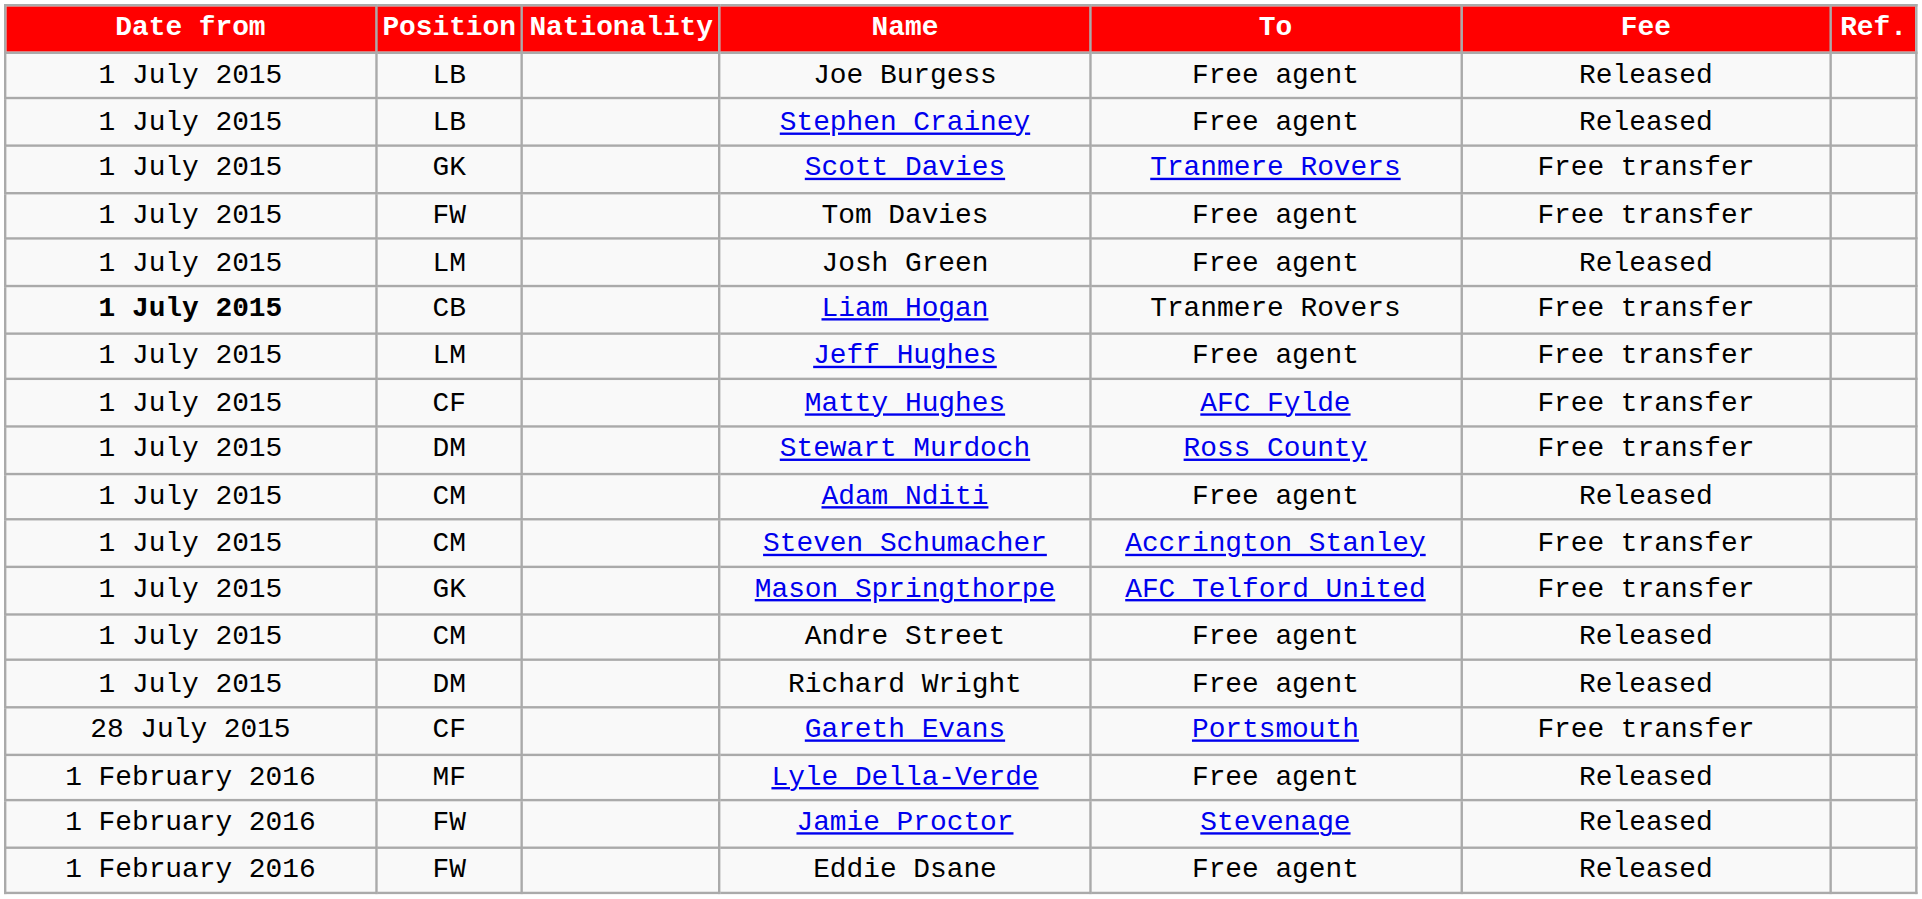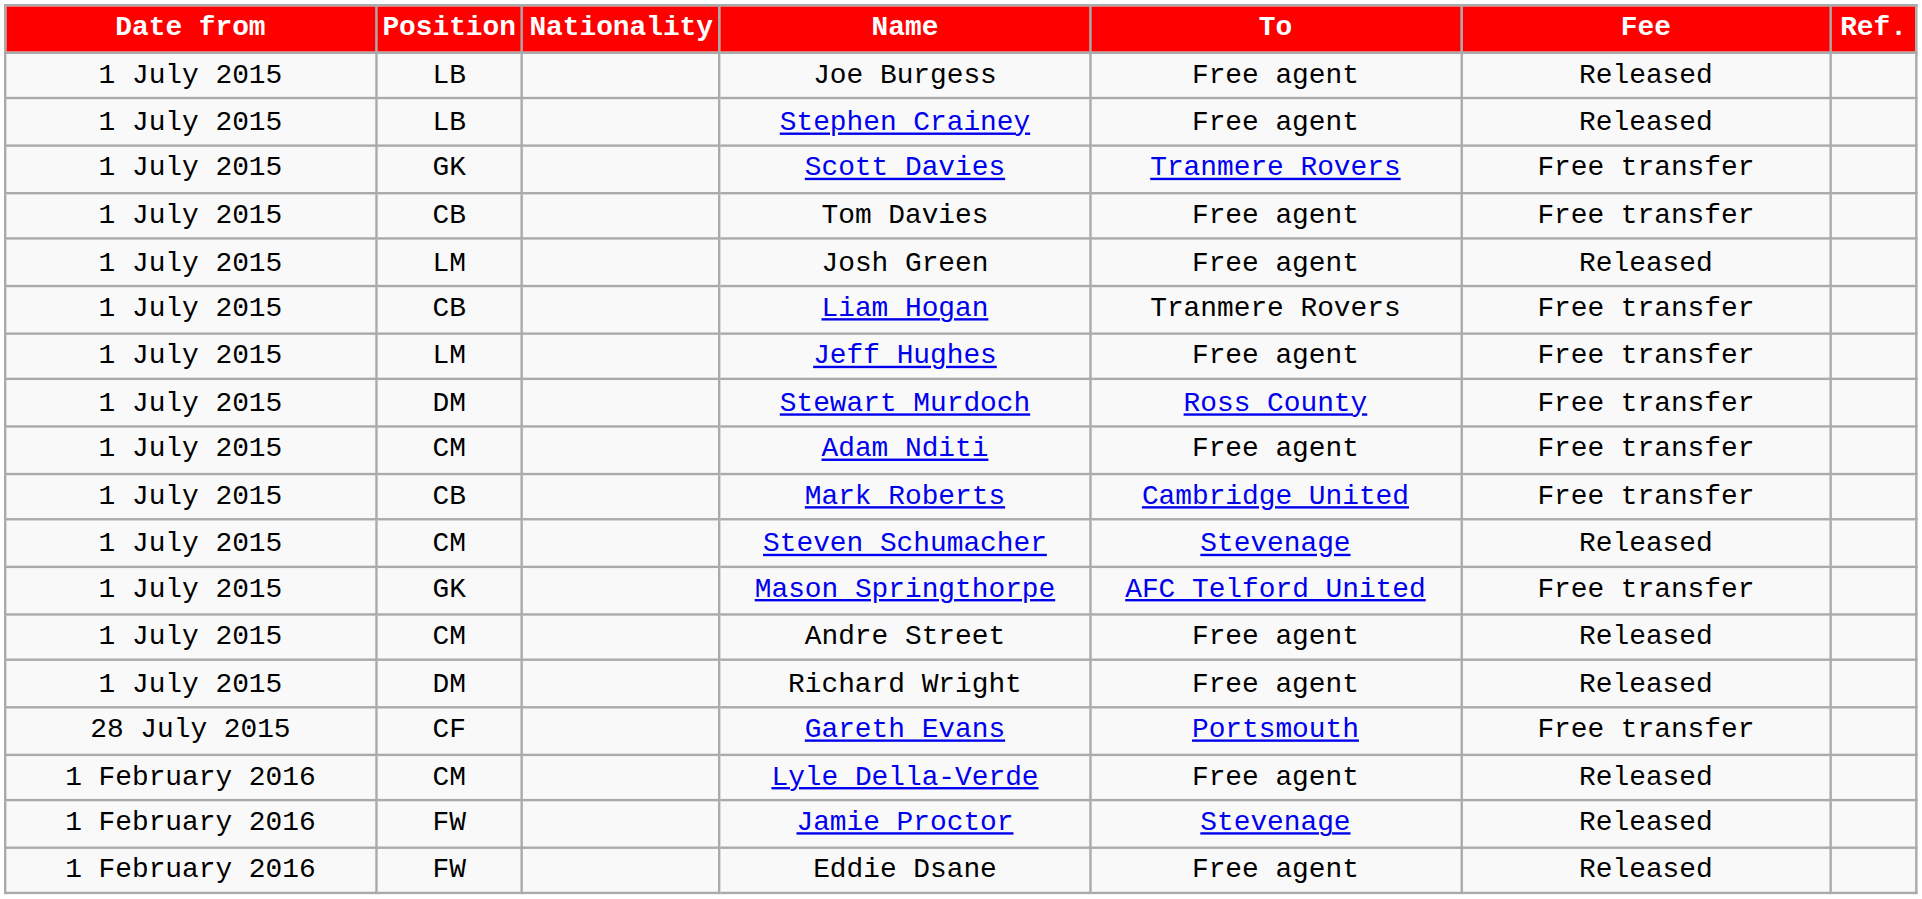 <table class="wikitable"  style="text-align:center; font-size:90%; ">
 <tr>
 <th style="background:#FF0000; color:#FFFFFF; width:150px;">Date from</th>
 <th style="background:#FF0000; color:#FFFFFF; width:50px;">Position</th>
 <th style="background:#FF0000; color:#FFFFFF; width:50px;">Nationality</th>
 <th style="background:#FF0000; color:#FFFFFF; width:150px;">Name</th>
 <th style="background:#FF0000; color:#FFFFFF; width:150px;">To</th>
 <th style="background:#FF0000; color:#FFFFFF; width:150px;">Fee</th>
 <th style="background:#FF0000; color:#FFFFFF; width:30px;">Ref.</th>
 </tr>
 <tr>
 <td>1 July 2015</td>
 <td>LB</td>
 <td></td>
 <td>Joe Burgess</td>
 <td>Free agent</td>
 <td>Released</td>
 <td></td>
 </tr>
 <tr>
 <td>1 July 2015</td>
 <td>LB</td>
 <td></td>
 <td><a href='#'>Stephen Crainey</a></td>
 <td>Free agent</td>
 <td>Released</td>
 <td></td>
 </tr>
 <tr>
 <td>1 July 2015</td>
 <td>GK</td>
 <td></td>
 <td><a href='#'>Scott Davies</a></td>
 <td><a href='#'>Tranmere Rovers</a></td>
 <td>Free transfer</td>
 <td></td>
 </tr>
 <tr>
 <td>1 July 2015</td>
-<td>FW</td>
+<td>CB</td>
 <td></td>
 <td>Tom Davies</td>
 <td>Free agent</td>
 <td>Free transfer</td>
 <td></td>
 </tr>
 <tr>
 <td>1 July 2015</td>
 <td>LM</td>
 <td></td>
 <td>Josh Green</td>
 <td>Free agent</td>
 <td>Released</td>
 <td></td>
 </tr>
 <tr>
-<td><strong>1 July 2015</strong></td>
+<td>1 July 2015</td>
 <td>CB</td>
 <td></td>
 <td><a href='#'>Liam Hogan</a></td>
 <td>Tranmere Rovers </td>
 <td>Free transfer</td>
 <td></td>
 </tr>
 <tr>
 <td>1 July 2015</td>
 <td>LM</td>
 <td></td>
 <td><a href='#'>Jeff Hughes</a></td>
 <td>Free agent</td>
 <td>Free transfer</td>
 <td></td>
 </tr>
 <tr>
 <td>1 July 2015</td>
-<td>CF</td>
-<td></td>
-<td><a href='#'>Matty Hughes</a></td>
-<td><a href='#'>AFC Fylde</a> </td>
-<td>Free transfer</td>
-<td></td>
-</tr>
-<tr>
-<td>1 July 2015</td>
 <td>DM</td>
 <td></td>
 <td><a href='#'>Stewart Murdoch</a></td>
 <td><a href='#'>Ross County</a> </td>
 <td>Free transfer</td>
 <td></td>
 </tr>
 <tr>
 <td>1 July 2015</td>
 <td>CM</td>
 <td></td>
 <td><a href='#'>Adam Nditi</a></td>
 <td>Free agent</td>
-<td>Released</td>
+<td>Free transfer</td>
+<td></td>
+</tr>
+<tr>
+<td>1 July 2015</td>
+<td>CB</td>
+<td></td>
+<td><a href='#'>Mark Roberts</a></td>
+<td><a href='#'>Cambridge United</a> </td>
+<td>Free transfer</td>
 <td></td>
 </tr>
 <tr>
 <td>1 July 2015</td>
 <td>CM</td>
 <td></td>
 <td><a href='#'>Steven Schumacher</a></td>
-<td><a href='#'>Accrington Stanley</a></td>
-<td>Free transfer</td>
+<td><a href='#'>Stevenage</a> </td>
+<td>Released</td>
 <td></td>
 </tr>
 <tr>
 <td>1 July 2015</td>
 <td>GK</td>
 <td></td>
 <td><a href='#'>Mason Springthorpe</a></td>
 <td><a href='#'>AFC Telford United</a> </td>
 <td>Free transfer</td>
 <td></td>
 </tr>
 <tr>
 <td>1 July 2015</td>
 <td>CM</td>
 <td></td>
 <td>Andre Street</td>
 <td>Free agent</td>
 <td>Released</td>
 <td></td>
 </tr>
 <tr>
 <td>1 July 2015</td>
 <td>DM</td>
 <td></td>
 <td>Richard Wright</td>
 <td>Free agent</td>
 <td>Released</td>
 <td></td>
 </tr>
 <tr>
 <td>28 July 2015</td>
 <td>CF</td>
 <td></td>
 <td><a href='#'>Gareth Evans</a></td>
 <td><a href='#'>Portsmouth</a></td>
 <td>Free transfer</td>
 <td></td>
 </tr>
 <tr>
 <td>1 February 2016</td>
-<td>MF</td>
+<td>CM</td>
 <td></td>
 <td><a href='#'>Lyle Della-Verde</a></td>
 <td>Free agent</td>
 <td>Released</td>
 <td></td>
 </tr>
 <tr>
 <td>1 February 2016</td>
 <td>FW</td>
 <td></td>
 <td><a href='#'>Jamie Proctor</a></td>
 <td><a href='#'>Stevenage</a> </td>
 <td>Released</td>
 <td></td>
 </tr>
 <tr>
 <td>1 February 2016</td>
 <td>FW</td>
 <td></td>
 <td>Eddie Dsane</td>
 <td>Free agent</td>
 <td>Released</td>
 <td></td>
 </tr>
 </table>
